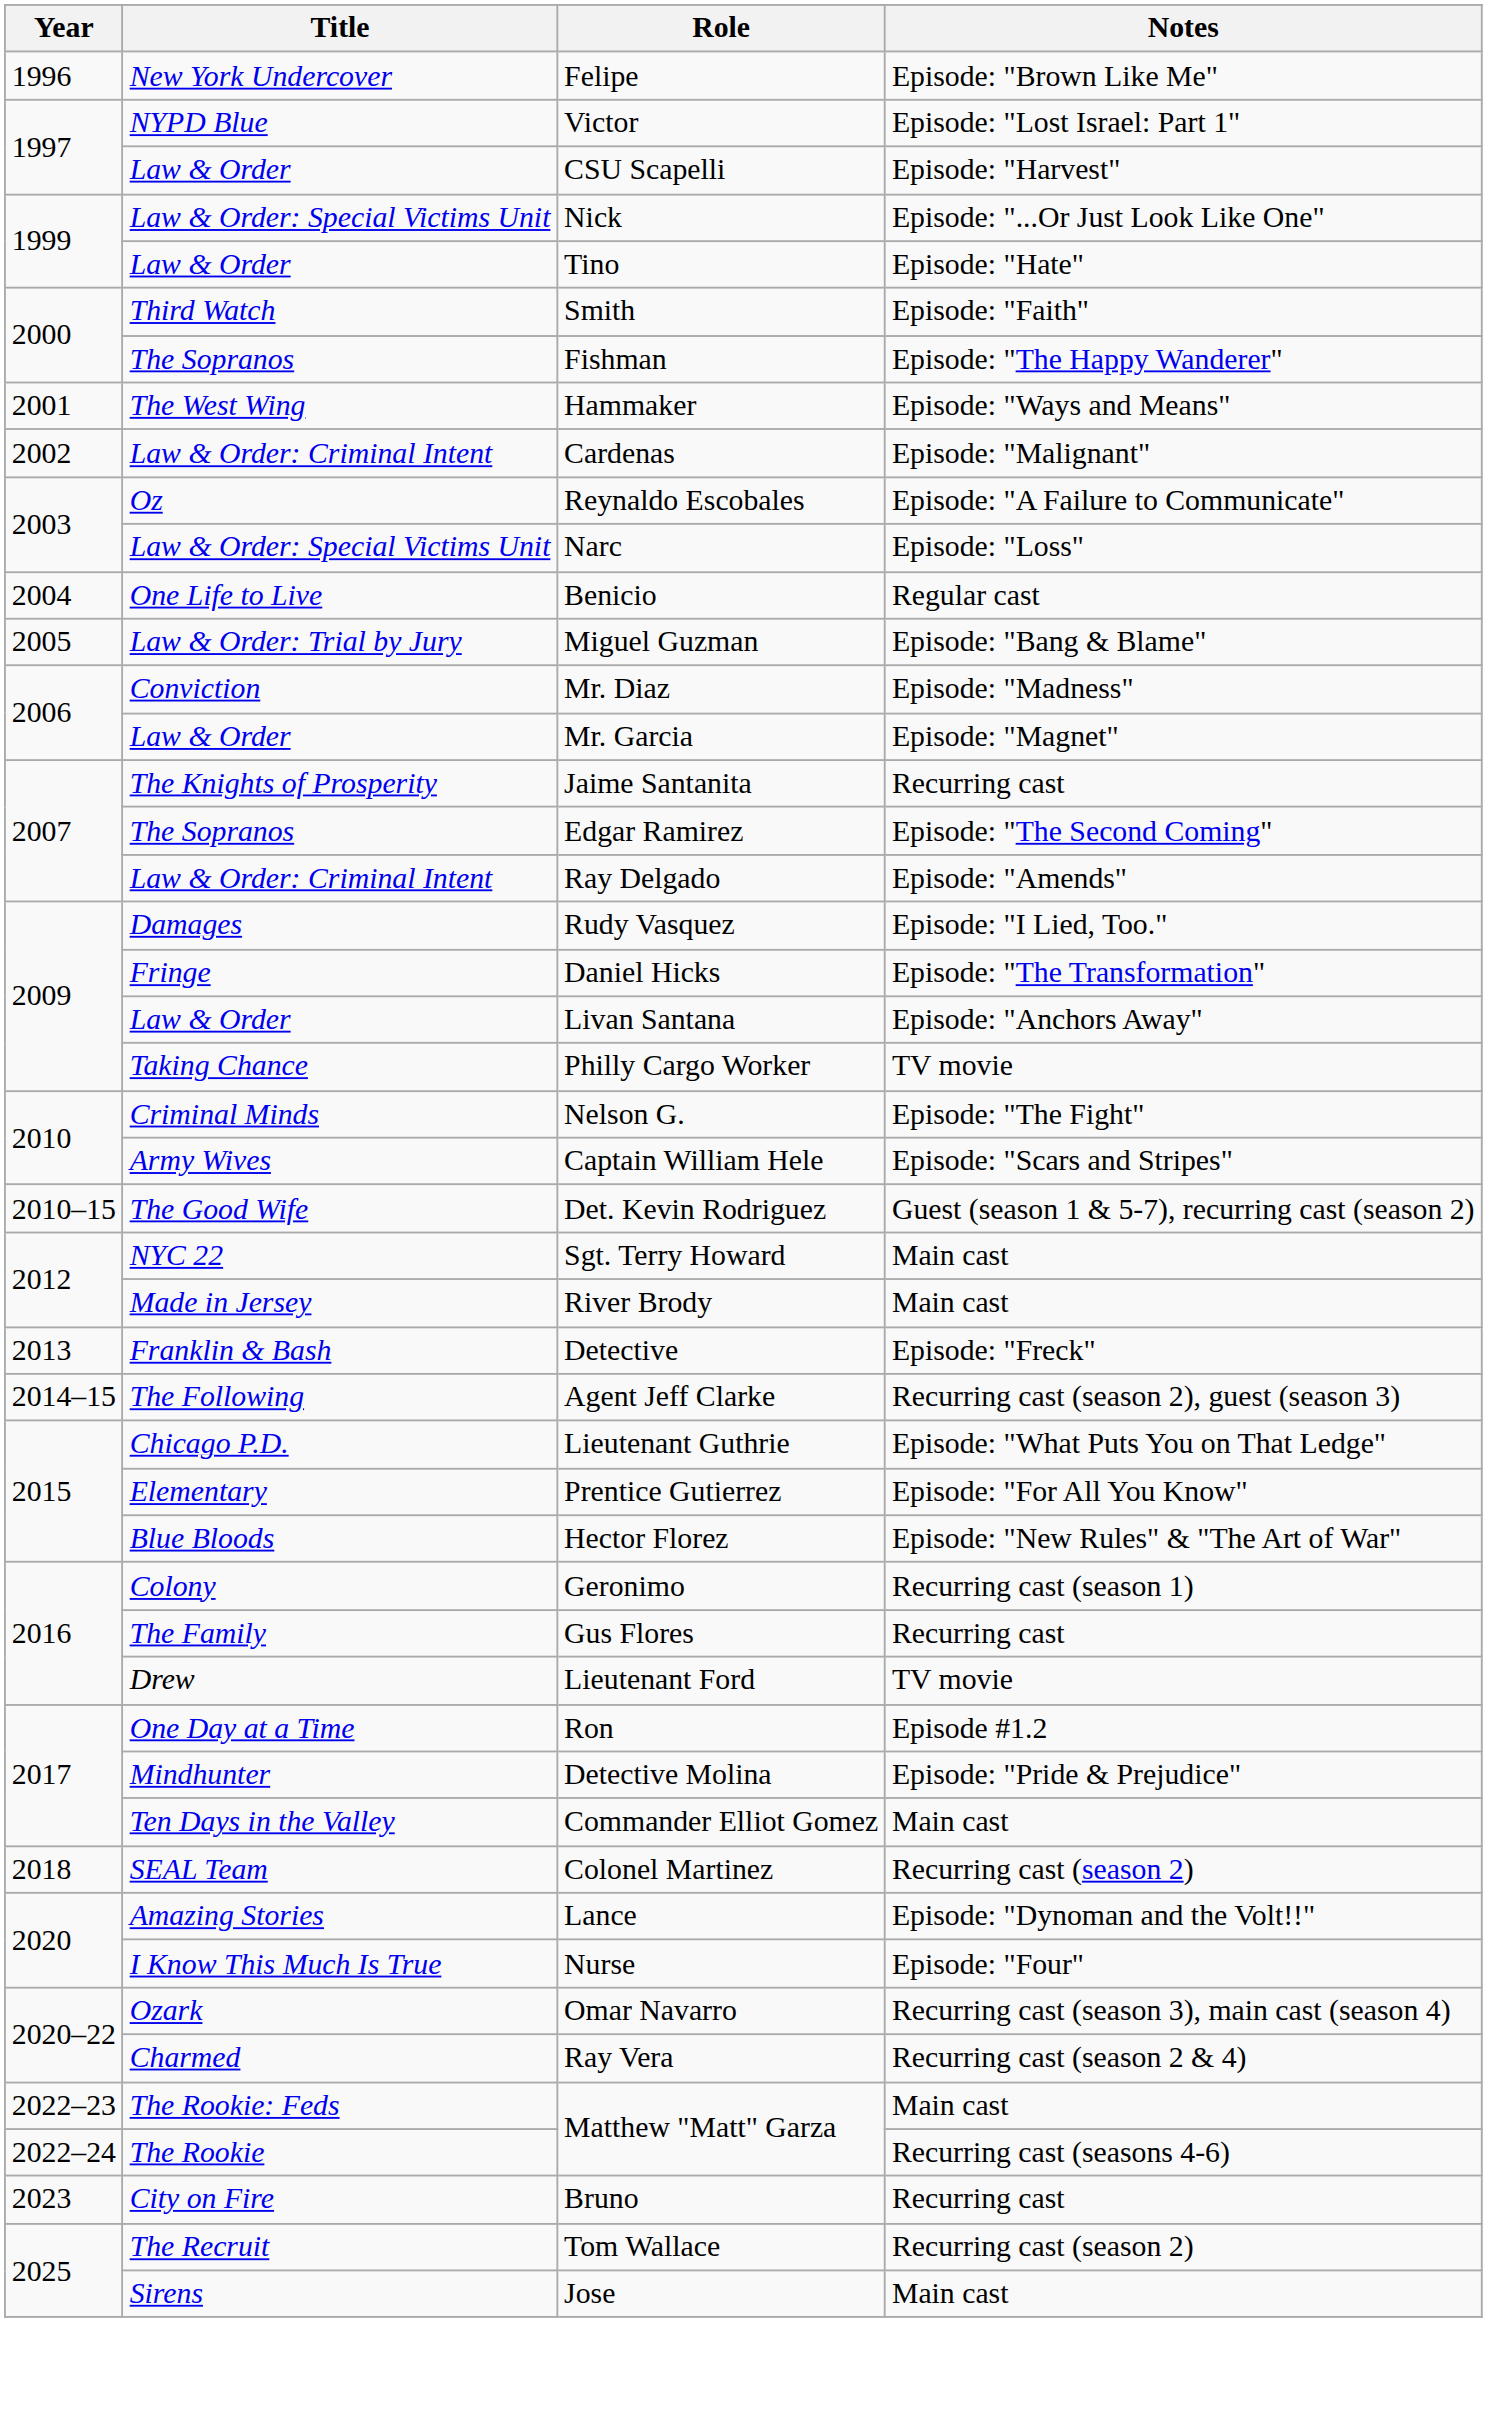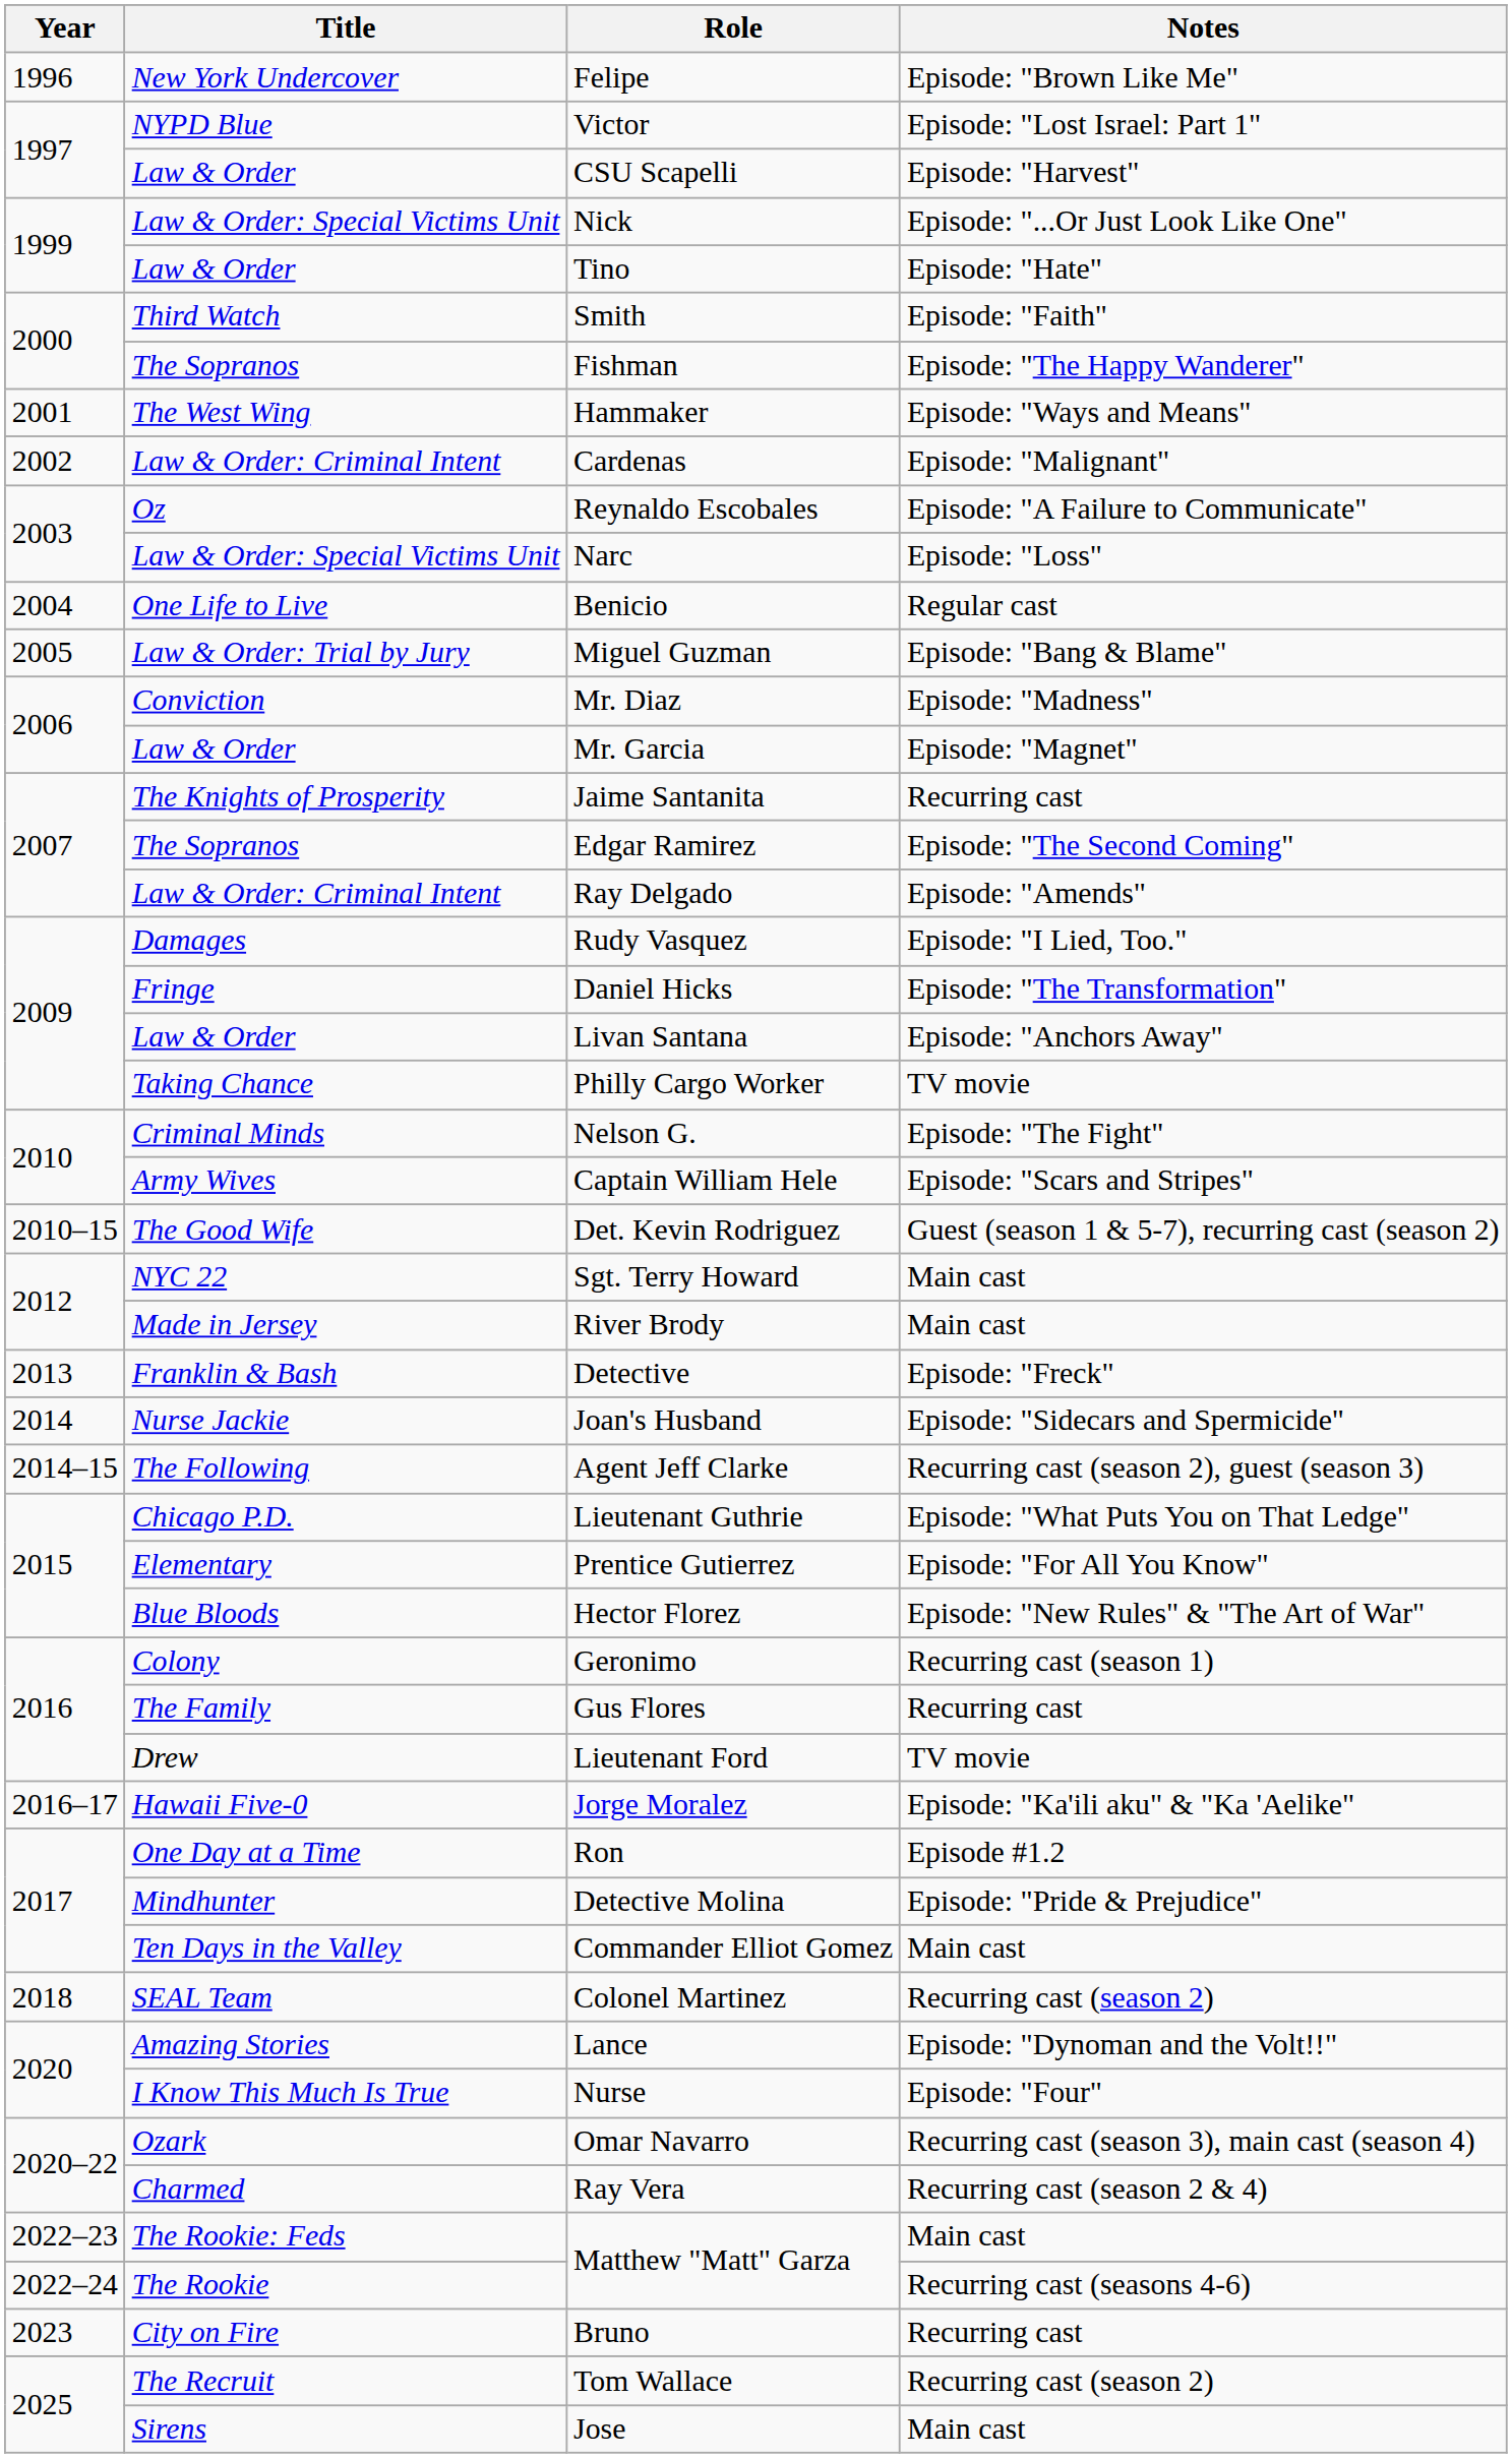 <table class="wikitable sortable">
 <tr>
 <th>Year</th>
 <th>Title</th>
 <th>Role</th>
 <th>Notes</th>
 </tr>
 <tr>
 <td>1996</td>
 <td><em><a href='#'>New York Undercover</a></em></td>
 <td>Felipe</td>
 <td>Episode: "Brown Like Me"</td>
 </tr>
 <tr>
 <td rowspan=2>1997</td>
 <td><em><a href='#'>NYPD Blue</a></em></td>
 <td>Victor</td>
 <td>Episode: "Lost Israel: Part 1"</td>
 </tr>
 <tr>
 <td><em><a href='#'>Law & Order</a></em></td>
 <td>CSU Scapelli</td>
 <td>Episode: "Harvest"</td>
 </tr>
 <tr>
 <td rowspan=2>1999</td>
 <td><em><a href='#'>Law & Order: Special Victims Unit</a></em></td>
 <td>Nick</td>
 <td>Episode: "...Or Just Look Like One"</td>
 </tr>
 <tr>
 <td><em><a href='#'>Law & Order</a></em></td>
 <td>Tino</td>
 <td>Episode: "Hate"</td>
 </tr>
 <tr>
 <td rowspan=2>2000</td>
 <td><em><a href='#'>Third Watch</a></em></td>
 <td>Smith</td>
 <td>Episode: "Faith"</td>
 </tr>
 <tr>
 <td><em><a href='#'>The Sopranos</a></em></td>
 <td>Fishman</td>
 <td>Episode: "<a href='#'>The Happy Wanderer</a>"</td>
 </tr>
 <tr>
 <td>2001</td>
 <td><em><a href='#'>The West Wing</a></em></td>
 <td>Hammaker</td>
 <td>Episode: "Ways and Means"</td>
 </tr>
 <tr>
 <td>2002</td>
 <td><em><a href='#'>Law & Order: Criminal Intent</a></em></td>
 <td>Cardenas</td>
 <td>Episode: "Malignant"</td>
 </tr>
 <tr>
 <td rowspan=2>2003</td>
 <td><em><a href='#'>Oz</a></em></td>
 <td>Reynaldo Escobales</td>
 <td>Episode: "A Failure to Communicate"</td>
 </tr>
 <tr>
 <td><em><a href='#'>Law & Order: Special Victims Unit</a></em></td>
 <td>Narc</td>
 <td>Episode: "Loss"</td>
 </tr>
 <tr>
 <td>2004</td>
 <td><em><a href='#'>One Life to Live</a></em></td>
 <td>Benicio</td>
 <td>Regular cast</td>
 </tr>
 <tr>
 <td>2005</td>
 <td><em><a href='#'>Law & Order: Trial by Jury</a></em></td>
 <td>Miguel Guzman</td>
 <td>Episode: "Bang & Blame"</td>
 </tr>
 <tr>
 <td rowspan=2>2006</td>
 <td><em><a href='#'>Conviction</a></em></td>
 <td>Mr. Diaz</td>
 <td>Episode: "Madness"</td>
 </tr>
 <tr>
 <td><em><a href='#'>Law & Order</a></em></td>
 <td>Mr. Garcia</td>
 <td>Episode: "Magnet"</td>
 </tr>
 <tr>
 <td rowspan=3>2007</td>
 <td><em><a href='#'>The Knights of Prosperity</a></em></td>
 <td>Jaime Santanita</td>
 <td>Recurring cast</td>
 </tr>
 <tr>
 <td><em><a href='#'>The Sopranos</a></em></td>
 <td>Edgar Ramirez</td>
 <td>Episode: "<a href='#'>The Second Coming</a>"</td>
 </tr>
 <tr>
 <td><em><a href='#'>Law & Order: Criminal Intent</a></em></td>
 <td>Ray Delgado</td>
 <td>Episode: "Amends"</td>
 </tr>
 <tr>
 <td rowspan=4>2009</td>
 <td><em><a href='#'>Damages</a></em></td>
 <td>Rudy Vasquez</td>
 <td>Episode: "I Lied, Too."</td>
 </tr>
 <tr>
 <td><em><a href='#'>Fringe</a></em></td>
 <td>Daniel Hicks</td>
 <td>Episode: "<a href='#'>The Transformation</a>"</td>
 </tr>
 <tr>
 <td><em><a href='#'>Law & Order</a></em></td>
 <td>Livan Santana</td>
 <td>Episode: "Anchors Away"</td>
 </tr>
 <tr>
 <td><em><a href='#'>Taking Chance</a></em></td>
 <td>Philly Cargo Worker</td>
 <td>TV movie</td>
 </tr>
 <tr>
 <td rowspan=2>2010</td>
 <td><em><a href='#'>Criminal Minds</a></em></td>
 <td>Nelson G.</td>
 <td>Episode: "The Fight"</td>
 </tr>
 <tr>
 <td><em><a href='#'>Army Wives</a></em></td>
 <td>Captain William Hele</td>
 <td>Episode: "Scars and Stripes"</td>
 </tr>
 <tr>
 <td>2010–15</td>
 <td><em><a href='#'>The Good Wife</a></em></td>
 <td>Det. Kevin Rodriguez</td>
 <td>Guest (season 1 & 5-7), recurring cast (season 2)</td>
 </tr>
 <tr>
 <td rowspan=2>2012</td>
 <td><em><a href='#'>NYC 22</a></em></td>
 <td>Sgt. Terry Howard</td>
 <td>Main cast</td>
 </tr>
 <tr>
 <td><em><a href='#'>Made in Jersey</a></em></td>
 <td>River Brody</td>
 <td>Main cast</td>
 </tr>
 <tr>
 <td>2013</td>
 <td><em><a href='#'>Franklin & Bash</a></em></td>
 <td>Detective</td>
 <td>Episode: "Freck"</td>
 </tr>
 <tr>
+<td>2014</td>
+<td><em><a href='#'>Nurse Jackie</a></em></td>
+<td>Joan's Husband</td>
+<td>Episode: "Sidecars and Spermicide"</td>
+</tr>
+<tr>
 <td>2014–15</td>
 <td><em><a href='#'>The Following</a></em></td>
 <td>Agent Jeff Clarke</td>
 <td>Recurring cast (season 2), guest (season 3)</td>
 </tr>
 <tr>
 <td rowspan=3>2015</td>
 <td><em><a href='#'>Chicago P.D.</a></em></td>
 <td>Lieutenant Guthrie</td>
 <td>Episode: "What Puts You on That Ledge"</td>
 </tr>
 <tr>
 <td><em><a href='#'>Elementary</a></em></td>
 <td>Prentice Gutierrez</td>
 <td>Episode: "For All You Know"</td>
 </tr>
 <tr>
 <td><em><a href='#'>Blue Bloods</a></em></td>
 <td>Hector Florez</td>
 <td>Episode: "New Rules" & "The Art of War"</td>
 </tr>
 <tr>
 <td rowspan=3>2016</td>
 <td><em><a href='#'>Colony</a></em></td>
 <td>Geronimo</td>
 <td>Recurring cast (season 1)</td>
 </tr>
 <tr>
 <td><em><a href='#'>The Family</a></em></td>
 <td>Gus Flores</td>
 <td>Recurring cast</td>
 </tr>
 <tr>
 <td><em>Drew</em></td>
 <td>Lieutenant Ford</td>
 <td>TV movie</td>
+</tr>
+<tr>
+<td>2016–17</td>
+<td><em><a href='#'>Hawaii Five-0</a></em></td>
+<td><a href='#'>Jorge Moralez</a></td>
+<td>Episode: "Ka'ili aku" & "Ka 'Aelike"</td>
 </tr>
 <tr>
 <td rowspan=3>2017</td>
 <td><em><a href='#'>One Day at a Time</a></em></td>
 <td>Ron</td>
 <td>Episode #1.2</td>
 </tr>
 <tr>
 <td><em><a href='#'>Mindhunter</a></em></td>
 <td>Detective Molina</td>
 <td>Episode: "Pride & Prejudice"</td>
 </tr>
 <tr>
 <td><em><a href='#'>Ten Days in the Valley</a></em></td>
 <td>Commander Elliot Gomez</td>
 <td>Main cast</td>
 </tr>
 <tr>
 <td>2018</td>
 <td><em><a href='#'>SEAL Team</a></em></td>
 <td>Colonel Martinez</td>
 <td>Recurring cast (<a href='#'>season 2</a>)</td>
 </tr>
 <tr>
 <td rowspan=2>2020</td>
 <td><em><a href='#'>Amazing Stories</a></em></td>
 <td>Lance</td>
 <td>Episode: "Dynoman and the Volt!!"</td>
 </tr>
 <tr>
 <td><em><a href='#'>I Know This Much Is True</a></em></td>
 <td>Nurse</td>
 <td>Episode: "Four"</td>
 </tr>
 <tr>
 <td rowspan=2>2020–22</td>
 <td><em><a href='#'>Ozark</a></em></td>
 <td>Omar Navarro</td>
 <td>Recurring cast (season 3), main cast (season 4)</td>
 </tr>
 <tr>
 <td><em><a href='#'>Charmed</a></em></td>
 <td>Ray Vera</td>
 <td>Recurring cast (season 2 & 4)</td>
 </tr>
 <tr>
 <td>2022–23</td>
 <td><em><a href='#'>The Rookie: Feds</a></em></td>
 <td rowspan="2">Matthew "Matt" Garza</td>
 <td>Main cast</td>
 </tr>
 <tr>
 <td>2022–24</td>
 <td><em><a href='#'>The Rookie</a></em></td>
 <td>Recurring cast (seasons 4-6)</td>
 </tr>
 <tr>
 <td>2023</td>
 <td><em><a href='#'>City on Fire</a></em></td>
 <td>Bruno</td>
 <td>Recurring cast</td>
 </tr>
 <tr>
 <td rowspan=2>2025</td>
 <td><em><a href='#'>The Recruit</a></em></td>
 <td>Tom Wallace</td>
 <td>Recurring cast (season 2)</td>
 </tr>
 <tr>
 <td><em><a href='#'>Sirens</a></em></td>
 <td>Jose</td>
 <td>Main cast</td>
 </tr>
 </table>
